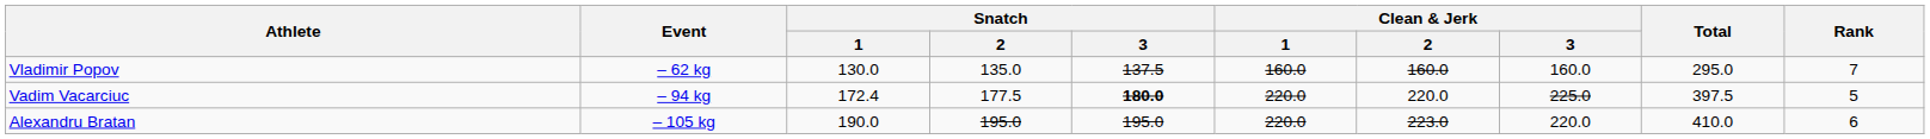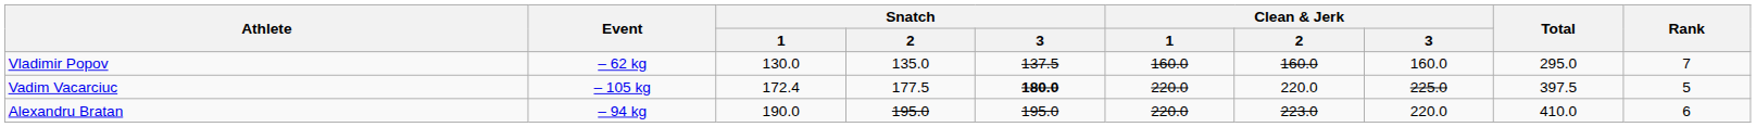 <table class=wikitable style="font-size:95%" width="90%">
 <tr>
 <th rowspan="2">Athlete</th>
 <th rowspan="2">Event</th>
 <th colspan="3">Snatch</th>
 <th colspan="3">Clean & Jerk</th>
 <th rowspan="2">Total</th>
 <th rowspan="2">Rank</th>
 </tr>
 <tr>
 <th>1</th>
 <th>2</th>
 <th>3</th>
 <th>1</th>
 <th>2</th>
 <th>3</th>
 </tr>
 <tr>
 <td width=30%><a href='#'>Vladimir Popov</a></td>
 <td align=center><a href='#'>– 62 kg</a></td>
 <td align=center>130.0</td>
 <td align=center>135.0</td>
 <td align=center><s>137.5</s></td>
 <td align=center><s>160.0</s></td>
 <td align=center><s>160.0</s></td>
 <td align=center>160.0</td>
 <td align=center>295.0</td>
 <td align=center>7</td>
 </tr>
 <tr>
 <td width=30%><a href='#'>Vadim Vacarciuc</a></td>
-<td align=center><a href='#'>– 94 kg</a></td>
+<td align=center><a href='#'>– 105 kg</a></td>
 <td align=center>172.4</td>
 <td align=center>177.5</td>
 <td align=center><strong><s>180.0</s></strong></td>
 <td align=center><s>220.0</s></td>
 <td align=center>220.0</td>
 <td align=center><s>225.0</s></td>
 <td align=center>397.5</td>
 <td align=center>5</td>
 </tr>
 <tr>
 <td width=30%><a href='#'>Alexandru Bratan</a></td>
-<td align=center><a href='#'>– 105 kg</a></td>
+<td align=center><a href='#'>– 94 kg</a></td>
 <td align=center>190.0</td>
 <td align=center><s>195.0</s></td>
 <td align=center><s>195.0</s></td>
 <td align=center><s>220.0</s></td>
 <td align=center><s>223.0</s></td>
 <td align=center>220.0</td>
 <td align=center>410.0</td>
 <td align=center>6</td>
 </tr>
 </table>
